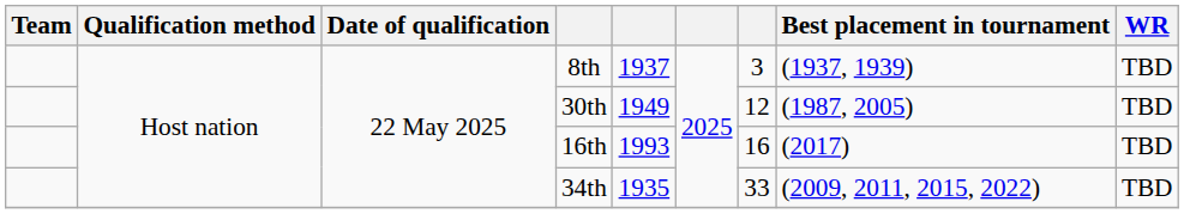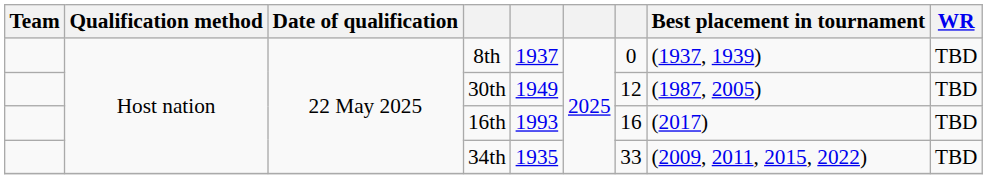 <table class="wikitable sortable">
 <tr>
 <th>Team</th>
 <th>Qualification method</th>
 <th>Date of qualification</th>
 <th></th>
 <th></th>
 <th></th>
 <th></th>
 <th>Best placement in tournament</th>
 <th><a href='#'>WR</a></th>
 </tr>
 <tr>
 <td></td>
 <td rowspan=4 align="center">Host nation</td>
 <td rowspan=4 align="center">22 May 2025</td>
 <td align="center">8th</td>
 <td align="center"><a href='#'>1937</a></td>
 <td rowspan=4 align="center"><a href='#'>2025</a></td>
-<td align="center">3</td>
+<td align="center">0</td>
 <td> (<a href='#'>1937</a>, <a href='#'>1939</a>)</td>
 <td align="center">TBD</td>
 </tr>
 <tr>
 <td></td>
 <td align="center">30th</td>
 <td align="center"><a href='#'>1949</a></td>
 <td align="center">12</td>
 <td> (<a href='#'>1987</a>, <a href='#'>2005</a>)</td>
 <td align="center">TBD</td>
 </tr>
 <tr>
 <td></td>
 <td align="center">16th</td>
 <td align="center"><a href='#'>1993</a></td>
 <td align="center">16</td>
 <td> (<a href='#'>2017</a>)</td>
 <td align="center">TBD</td>
 </tr>
 <tr>
 <td></td>
 <td align="center">34th</td>
 <td align="center"><a href='#'>1935</a></td>
 <td align="center">33</td>
 <td> (<a href='#'>2009</a>, <a href='#'>2011</a>, <a href='#'>2015</a>, <a href='#'>2022</a>)</td>
 <td align="center">TBD</td>
 </tr>
 <tr>
 </tr>
 </table>
